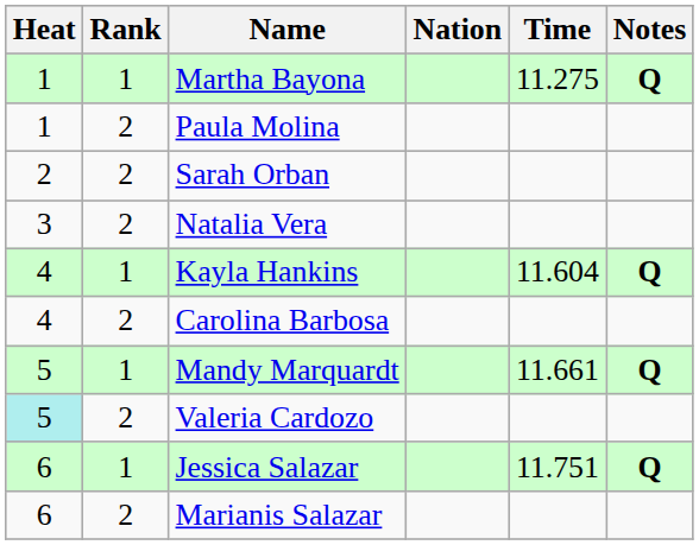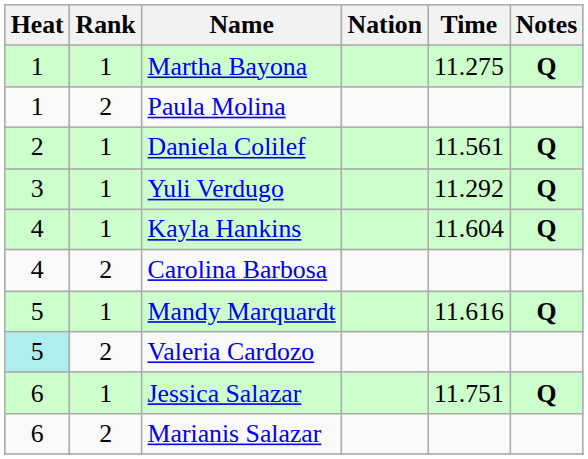 <table class="wikitable sortable" style="text-align:center">
 <tr>
 <th>Heat</th>
 <th>Rank</th>
 <th>Name</th>
 <th>Nation</th>
 <th>Time</th>
 <th>Notes</th>
 </tr>
 <tr bgcolor=ccffcc>
 <td>1</td>
 <td>1</td>
 <td align=left><a href='#'>Martha Bayona</a></td>
 <td align=left></td>
 <td>11.275</td>
 <td><strong>Q</strong></td>
 </tr>
 <tr>
 <td>1</td>
 <td>2</td>
 <td align=left><a href='#'>Paula Molina</a></td>
 <td align=left></td>
 <td></td>
 <td></td>
 </tr>
-<tr>
+<tr bgcolor=ccffcc>
 <td>2</td>
-<td>2</td>
-<td align=left><a href='#'>Sarah Orban</a></td>
+<td>1</td>
+<td align=left><a href='#'>Daniela Colilef</a></td>
 <td align=left></td>
-<td></td>
-<td></td>
+<td>11.561</td>
+<td><strong>Q</strong></td>
 </tr>
-<tr>
+<tr bgcolor=ccffcc>
 <td>3</td>
-<td>2</td>
-<td align=left><a href='#'>Natalia Vera</a></td>
+<td>1</td>
+<td align=left><a href='#'>Yuli Verdugo</a></td>
 <td align=left></td>
-<td></td>
-<td></td>
+<td>11.292</td>
+<td><strong>Q</strong></td>
 </tr>
 <tr bgcolor=ccffcc>
 <td>4</td>
 <td>1</td>
 <td align=left><a href='#'>Kayla Hankins</a></td>
 <td align=left></td>
 <td>11.604</td>
 <td><strong>Q</strong></td>
 </tr>
 <tr>
 <td>4</td>
 <td>2</td>
 <td align=left><a href='#'>Carolina Barbosa</a></td>
 <td align=left></td>
 <td></td>
 <td></td>
 </tr>
 <tr bgcolor=ccffcc>
 <td>5</td>
 <td>1</td>
 <td align=left><a href='#'>Mandy Marquardt</a></td>
 <td align=left></td>
-<td>11.661</td>
+<td>11.616</td>
 <td><strong>Q</strong></td>
 </tr>
 <tr>
 <td style="background: paleturquoise;">5</td>
 <td>2</td>
 <td align=left><a href='#'>Valeria Cardozo</a></td>
 <td align=left></td>
 <td></td>
 <td></td>
 </tr>
 <tr bgcolor=ccffcc>
 <td>6</td>
 <td>1</td>
 <td align=left><a href='#'>Jessica Salazar</a></td>
 <td align=left></td>
 <td>11.751</td>
 <td><strong>Q</strong></td>
 </tr>
 <tr>
 <td>6</td>
 <td>2</td>
 <td align=left><a href='#'>Marianis Salazar</a></td>
 <td align=left></td>
 <td></td>
 <td></td>
 </tr>
 </table>
